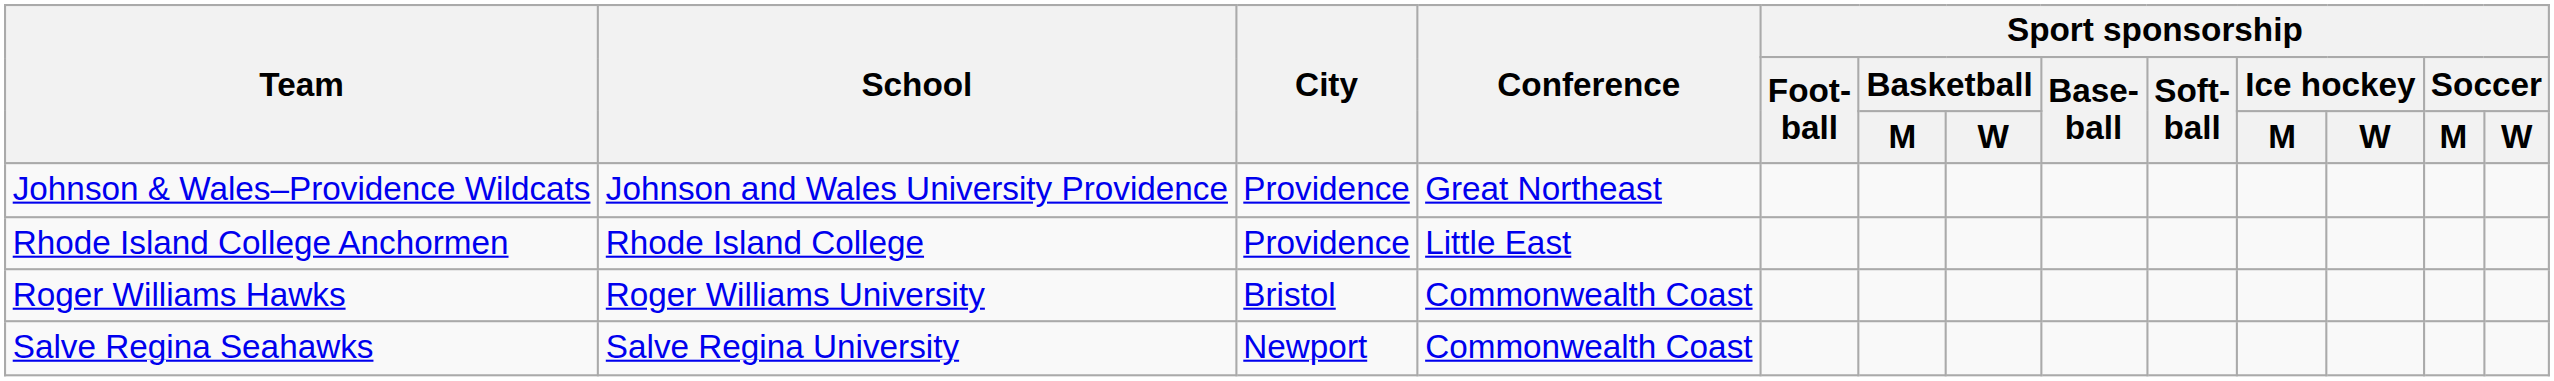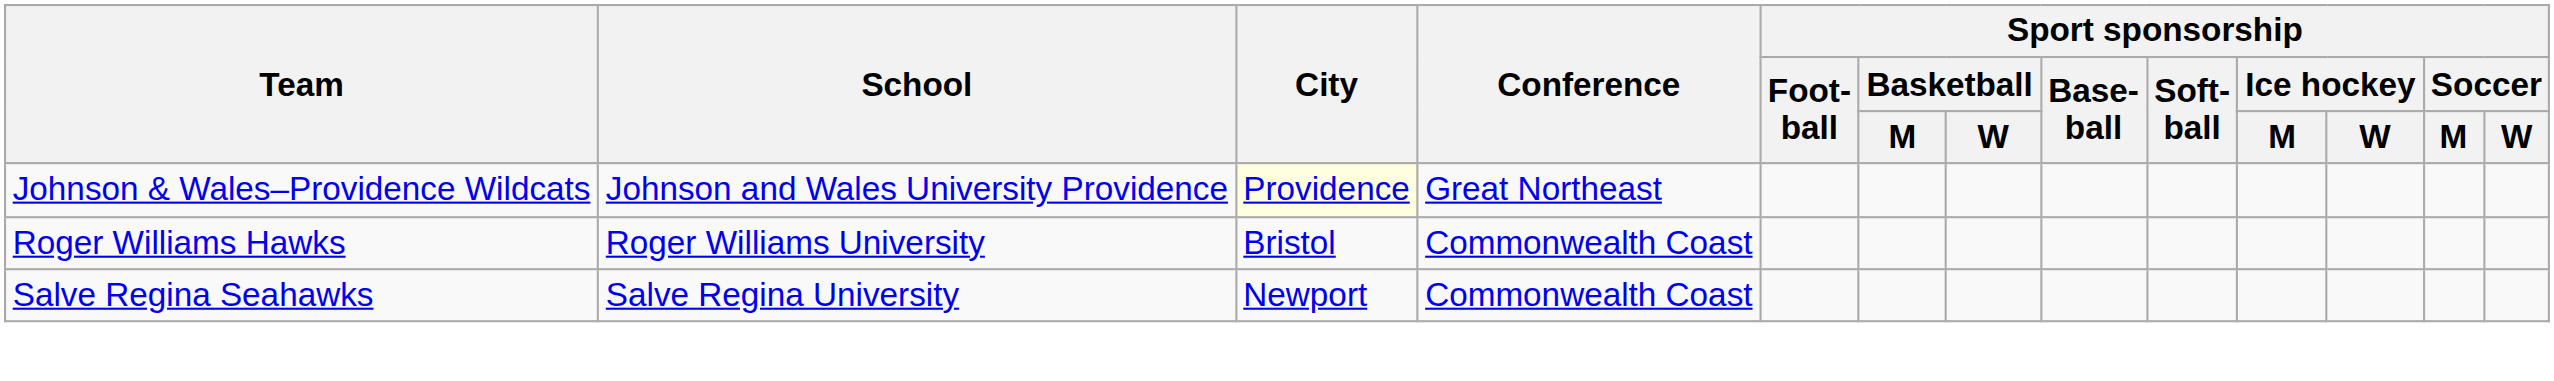 <table class="sortable wikitable">
 <tr>
 <th rowspan=3>Team</th>
 <th rowspan=3>School</th>
 <th rowspan=3>City</th>
 <th rowspan=3>Conference</th>
 <th colspan=9>Sport sponsorship</th>
 </tr>
 <tr>
 <th rowspan=2>Foot-<br>ball</th>
 <th colspan=2>Basketball</th>
 <th rowspan=2>Base-<br>ball</th>
 <th rowspan=2>Soft-<br>ball</th>
 <th colspan=2>Ice hockey</th>
 <th colspan=2>Soccer</th>
 </tr>
 <tr>
 <th>M</th>
 <th>W</th>
 <th>M</th>
 <th>W</th>
 <th>M</th>
 <th>W</th>
 </tr>
 <tr>
 <td><a href='#'>Johnson & Wales–Providence Wildcats</a></td>
 <td><a href='#'>Johnson and Wales University Providence</a></td>
-<td><a href='#'>Providence</a></td>
+<td style="background: lightyellow;"><a href='#'>Providence</a></td>
 <td><a href='#'>Great Northeast</a></td>
 <td></td>
 <td></td>
 <td></td>
 <td></td>
 <td></td>
 <td> </td>
 <td> </td>
-<td></td>
-<td></td>
-</tr>
-<tr>
-<td><a href='#'>Rhode Island College Anchormen</a></td>
-<td><a href='#'>Rhode Island College</a></td>
-<td><a href='#'>Providence</a></td>
-<td><a href='#'>Little East</a></td>
-<td></td>
-<td></td>
-<td></td>
-<td></td>
-<td></td>
-<td></td>
-<td></td>
 <td></td>
 <td></td>
 </tr>
 <tr>
 <td><a href='#'>Roger Williams Hawks</a></td>
 <td><a href='#'>Roger Williams University</a></td>
 <td><a href='#'>Bristol</a></td>
 <td><a href='#'>Commonwealth Coast</a></td>
 <td></td>
 <td></td>
 <td></td>
 <td></td>
 <td></td>
 <td></td>
 <td></td>
 <td></td>
 <td></td>
 </tr>
 <tr>
 <td><a href='#'>Salve Regina Seahawks</a></td>
 <td><a href='#'>Salve Regina University</a></td>
 <td><a href='#'>Newport</a></td>
 <td><a href='#'>Commonwealth Coast</a></td>
 <td></td>
 <td></td>
 <td></td>
 <td></td>
 <td></td>
 <td></td>
 <td> </td>
 <td></td>
 <td></td>
 </tr>
 </table>
